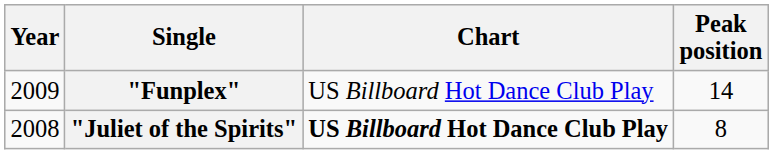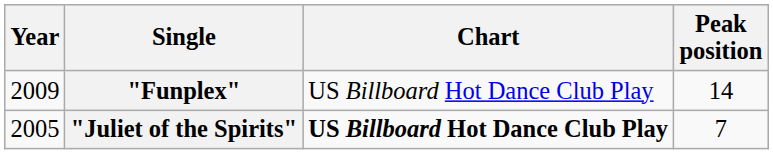 <table class="wikitable plainrowheaders">
 <tr>
 <th align="left">Year</th>
 <th align="left">Single</th>
 <th align="left">Chart</th>
 <th align="left">Peak<br>position</th>
 </tr>
 <tr>
 <td align="left">2009</td>
 <th scope="row">"Funplex"</th>
 <td align="left">US <em>Billboard</em> <a href='#'>Hot Dance Club Play</a></td>
 <td style="text-align:center;">14</td>
 </tr>
 <tr>
-<td align="left">2008</td>
+<td align="left">2005</td>
 <th scope="row">"Juliet of the Spirits"</th>
 <td align="left"><strong>US <em>Billboard</em> Hot Dance Club Play</strong></td>
-<td style="text-align:center;">8</td>
+<td style="text-align:center;">7</td>
 </tr>
 </table>
